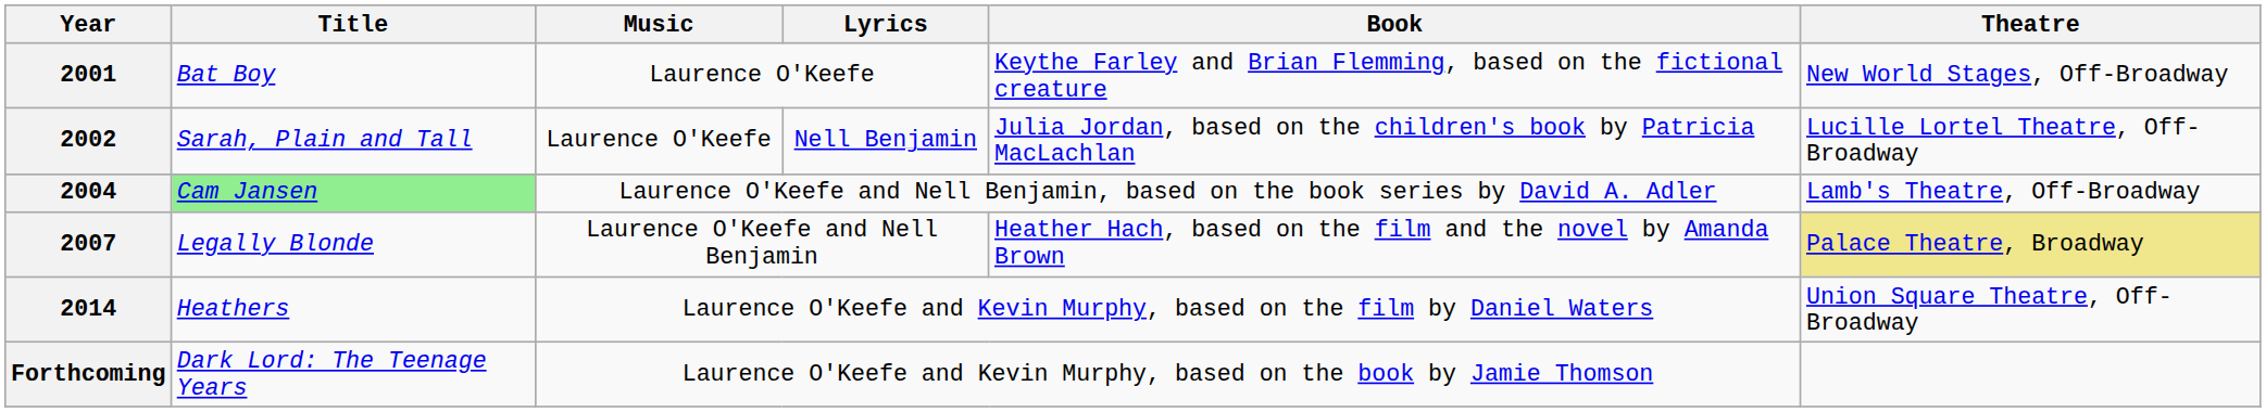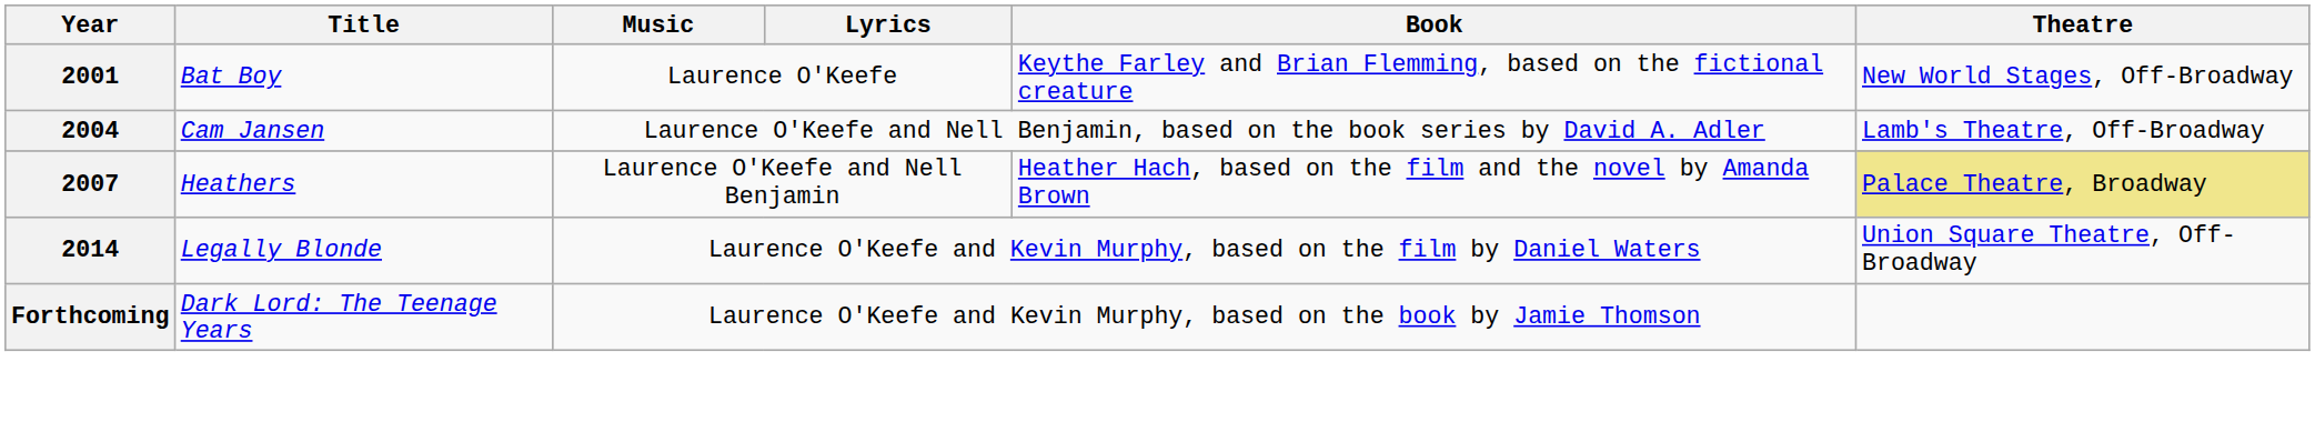 <table class="wikitable">
 <tr>
 <th scope="col">Year</th>
 <th scope="col">Title</th>
 <th scope="col">Music</th>
 <th scope="col">Lyrics</th>
 <th scope="col">Book</th>
 <th scope="col">Theatre</th>
 </tr>
 <tr>
 <th scope="row">2001</th>
 <td><em><a href='#'>Bat Boy</a></em></td>
 <td colspan=2 align="center">Laurence O'Keefe</td>
 <td><a href='#'>Keythe Farley</a> and <a href='#'>Brian Flemming</a>, based on the <a href='#'>fictional creature</a></td>
 <td><a href='#'>New World Stages</a>, Off-Broadway</td>
 </tr>
 <tr>
-<th scope="row">2002</th>
-<td><em><a href='#'>Sarah, Plain and Tall</a></em></td>
-<td align="center">Laurence O'Keefe</td>
-<td align="center"><a href='#'>Nell Benjamin</a></td>
-<td><a href='#'>Julia Jordan</a>, based on the <a href='#'>children's book</a> by <a href='#'>Patricia MacLachlan</a></td>
-<td><a href='#'>Lucille Lortel Theatre</a>, Off-Broadway</td>
-</tr>
-<tr>
 <th scope="row">2004</th>
-<td style="background: lightgreen;"><em><a href='#'>Cam Jansen</a></em></td>
+<td><em><a href='#'>Cam Jansen</a></em></td>
 <td colspan=3 align="center">Laurence O'Keefe and Nell Benjamin, based on the book series by <a href='#'>David A. Adler</a></td>
 <td><a href='#'>Lamb's Theatre</a>, Off-Broadway</td>
 </tr>
 <tr>
 <th scope="row">2007</th>
-<td><em><a href='#'>Legally Blonde</a></em></td>
+<td><em><a href='#'>Heathers</a></em></td>
 <td colspan=2 align="center">Laurence O'Keefe and Nell Benjamin</td>
 <td><a href='#'>Heather Hach</a>, based on the <a href='#'>film</a> and the <a href='#'>novel</a> by <a href='#'>Amanda Brown</a></td>
 <td style="background: khaki;"><a href='#'>Palace Theatre</a>, Broadway</td>
 </tr>
 <tr>
 <th scope="row">2014</th>
-<td><em><a href='#'>Heathers</a></em></td>
+<td><em><a href='#'>Legally Blonde</a></em></td>
 <td colspan=3 align="center">Laurence O'Keefe and <a href='#'>Kevin Murphy</a>, based on the <a href='#'>film</a> by <a href='#'>Daniel Waters</a></td>
 <td><a href='#'>Union Square Theatre</a>, Off-Broadway</td>
 </tr>
 <tr>
 <th scope="row">Forthcoming</th>
 <td><em><a href='#'>Dark Lord: The Teenage Years</a></em></td>
 <td colspan=3 align="center">Laurence O'Keefe and Kevin Murphy, based on the <a href='#'>book</a> by <a href='#'>Jamie Thomson</a></td>
 <td></td>
 </tr>
 </table>
